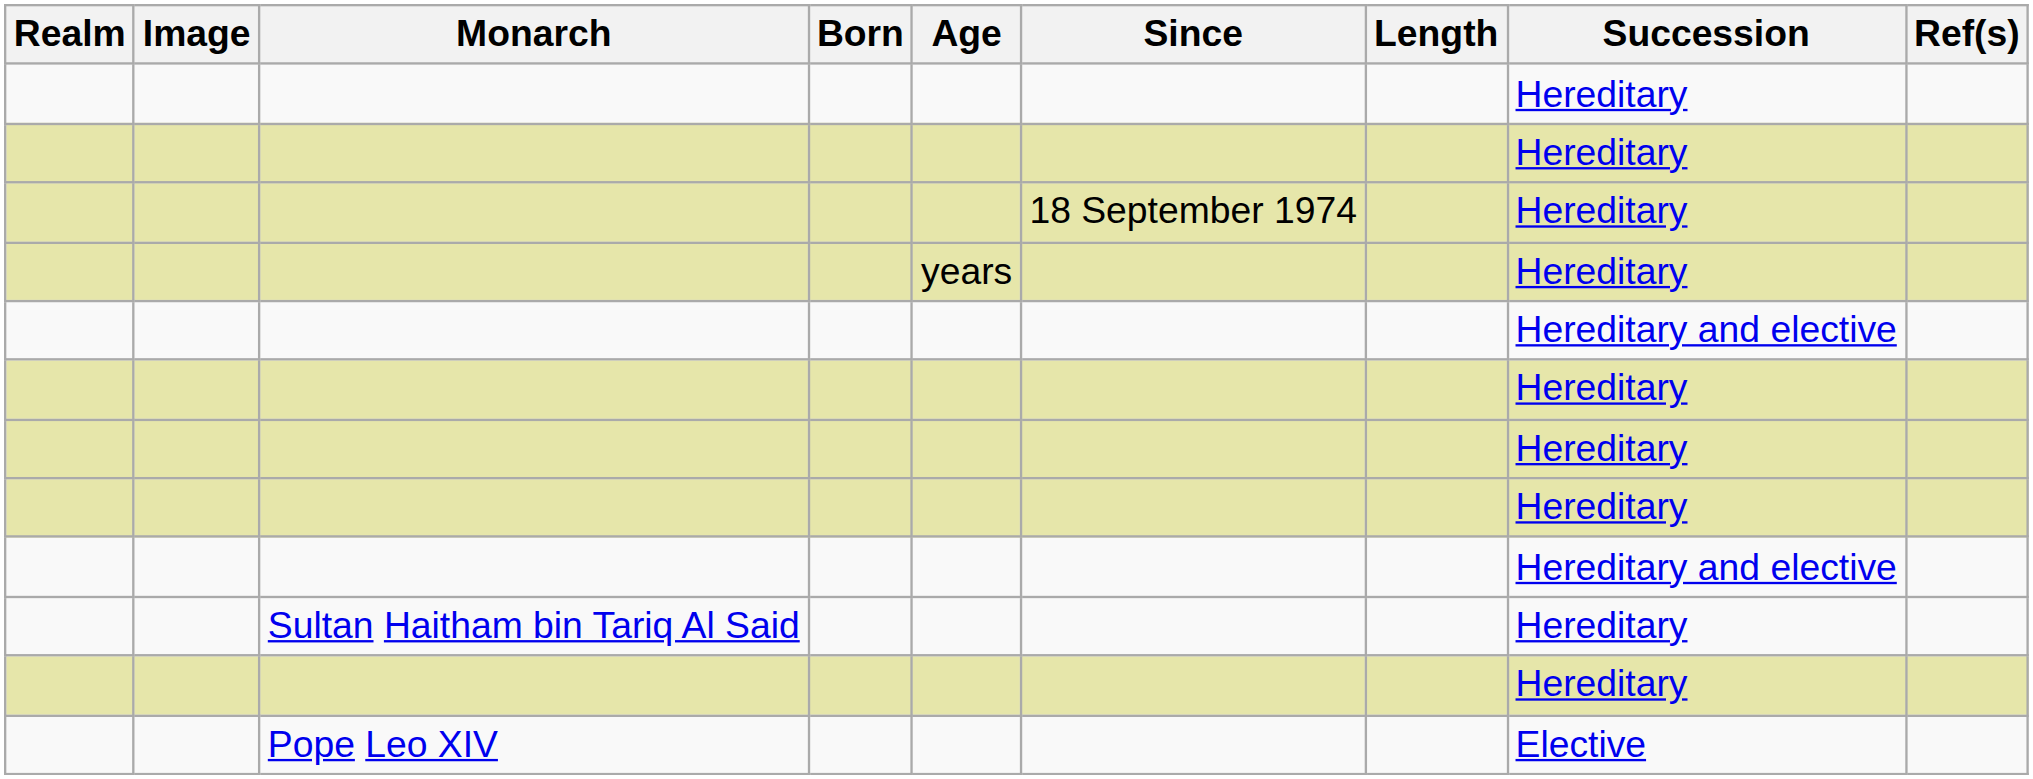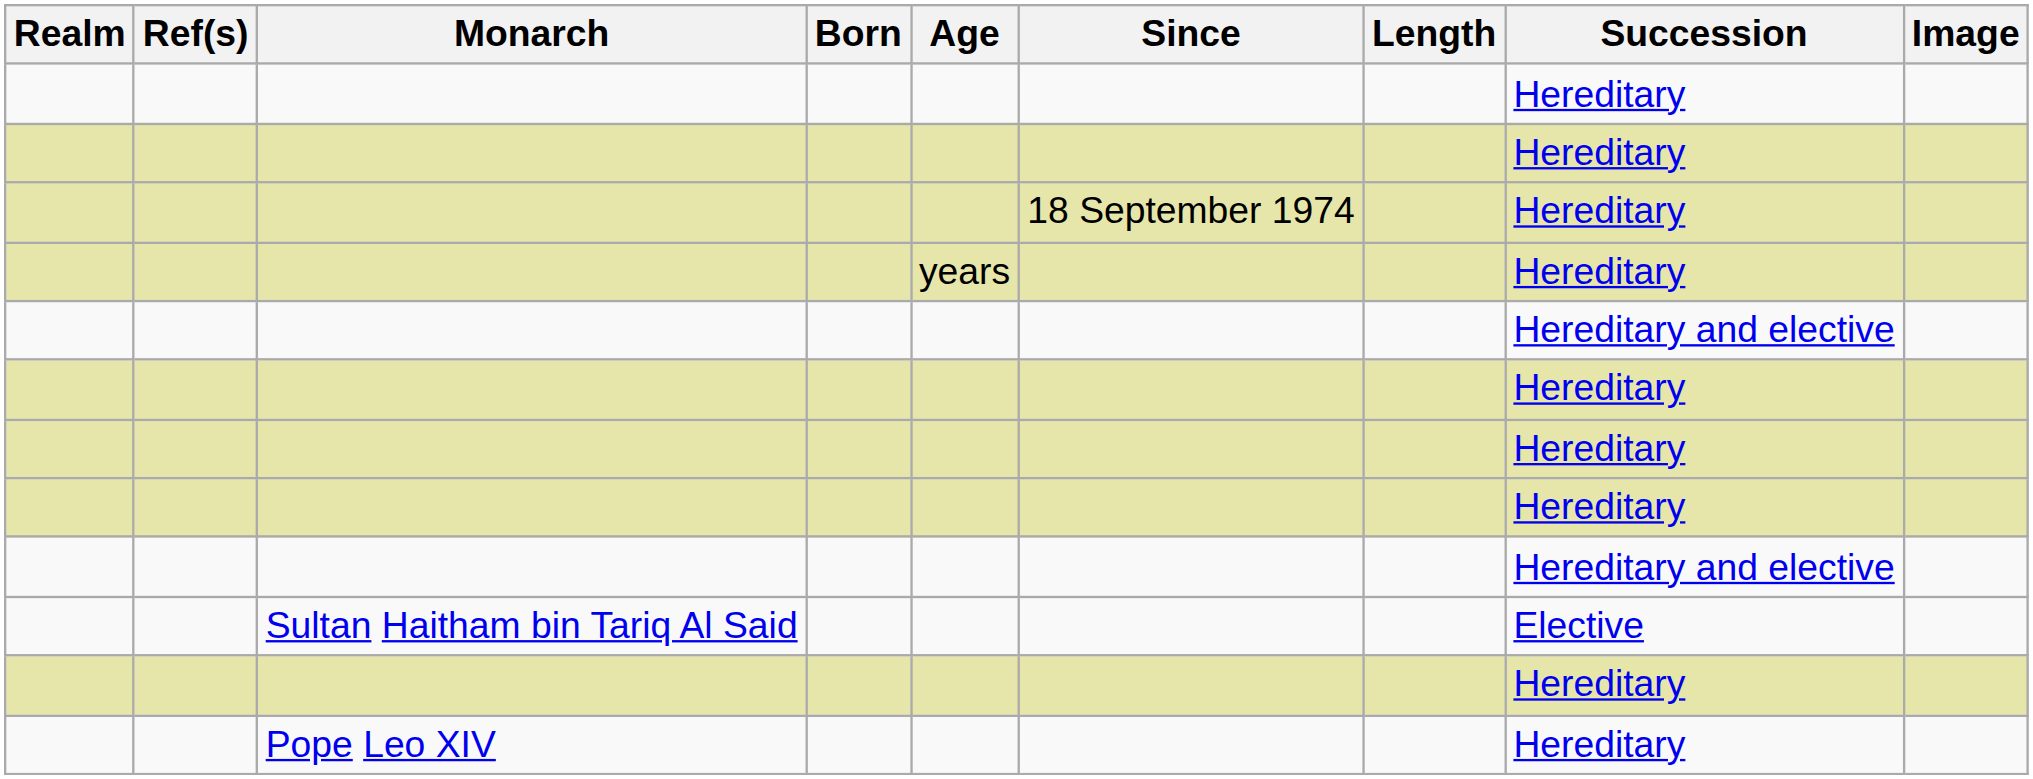 <table class="wikitable plainrowheaders sortable">
 <tr>
 <th>Realm</th>
-<th>Image</th>
+<th class=unsortable>Ref(s)<br></th>
 <th>Monarch</th>
 <th>Born</th>
 <th>Age</th>
 <th>Since</th>
 <th>Length</th>
 <th>Succession</th>
-<th class=unsortable>Ref(s)<br></th>
+<th>Image</th>
 </tr>
 <tr>
 <td></td>
 <td></td>
 <td></td>
 <td></td>
 <td></td>
 <td></td>
 <td></td>
 <td><a href='#'>Hereditary</a></td>
 <td></td>
 </tr>
 <tr style="background:#e6e6aa;">
 <td></td>
 <td></td>
 <td></td>
 <td></td>
 <td></td>
 <td></td>
 <td></td>
 <td><a href='#'>Hereditary</a></td>
 <td></td>
 </tr>
 <tr style="background:#e6e6aa;">
 <td></td>
 <td></td>
 <td></td>
 <td></td>
 <td></td>
 <td>18 September 1974</td>
 <td></td>
 <td><a href='#'>Hereditary</a></td>
 <td></td>
 </tr>
 <tr style="background:#e6e6aa;">
 <td></td>
 <td></td>
 <td></td>
 <td></td>
 <td> years</td>
 <td></td>
 <td></td>
 <td><a href='#'>Hereditary</a></td>
 <td></td>
 </tr>
 <tr>
 <td></td>
 <td></td>
 <td></td>
 <td></td>
 <td></td>
 <td></td>
 <td></td>
 <td><a href='#'>Hereditary and elective</a></td>
 <td></td>
 </tr>
 <tr style="background:#e6e6aa;">
 <td></td>
 <td></td>
 <td></td>
 <td></td>
 <td></td>
 <td></td>
 <td></td>
 <td><a href='#'>Hereditary</a></td>
 <td></td>
 </tr>
 <tr style="background:#e6e6aa;">
 <td></td>
 <td></td>
 <td></td>
 <td></td>
 <td></td>
 <td></td>
 <td></td>
 <td><a href='#'>Hereditary</a></td>
 <td></td>
 </tr>
 <tr style="background:#e6e6aa;">
 <td></td>
 <td></td>
 <td></td>
 <td></td>
 <td></td>
 <td></td>
 <td></td>
 <td><a href='#'>Hereditary</a></td>
 <td></td>
 </tr>
 <tr>
 <td></td>
 <td></td>
 <td></td>
 <td></td>
 <td></td>
 <td></td>
 <td></td>
 <td><a href='#'>Hereditary and elective</a></td>
 <td></td>
 </tr>
 <tr>
 <td></td>
 <td></td>
 <td><a href='#'>Sultan</a> <a href='#'>Haitham bin Tariq Al Said</a></td>
 <td></td>
 <td></td>
 <td></td>
 <td></td>
-<td><a href='#'>Hereditary</a></td>
+<td><a href='#'>Elective</a></td>
 <td></td>
 </tr>
 <tr style="background:#e6e6aa;">
 <td></td>
 <td></td>
 <td></td>
 <td></td>
 <td></td>
 <td></td>
 <td></td>
 <td><a href='#'>Hereditary</a></td>
 <td></td>
 </tr>
 <tr>
 <td></td>
 <td></td>
 <td><a href='#'>Pope</a> <a href='#'>Leo XIV</a></td>
 <td></td>
 <td></td>
 <td></td>
 <td></td>
-<td><a href='#'>Elective</a></td>
+<td><a href='#'>Hereditary</a></td>
 <td></td>
 </tr>
 </table>
